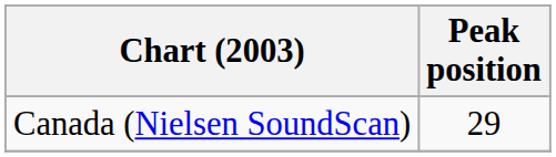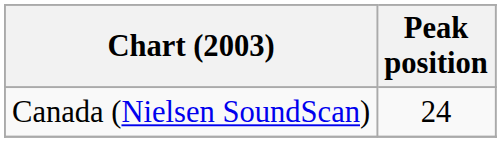 <table class="wikitable">
 <tr>
 <th>Chart (2003)</th>
 <th>Peak<br>position</th>
 </tr>
 <tr>
 <td>Canada (<a href='#'>Nielsen SoundScan</a>)</td>
-<td align="center">29</td>
+<td align="center">24</td>
 </tr>
 <tr>
 </tr>
 <tr>
 </tr>
 <tr>
 </tr>
 <tr>
 </tr>
 <tr>
 </tr>
 <tr>
 </tr>
 <tr>
 </tr>
 <tr>
 </tr>
 <tr>
 </tr>
 </table>
